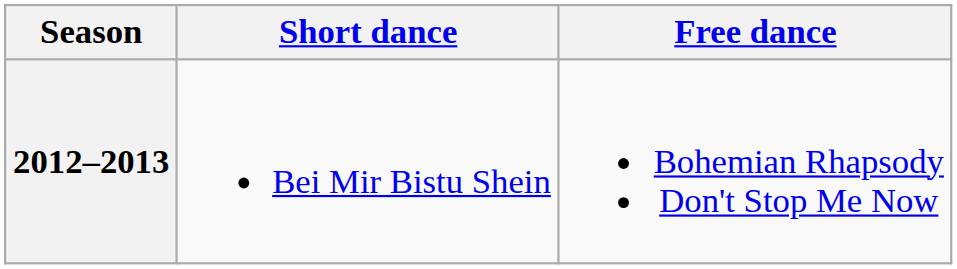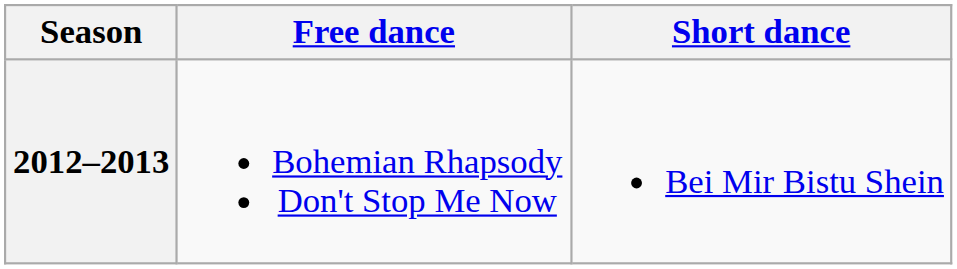 <table class=wikitable style=text-align:center>
 <tr>
 <th>Season</th>
+<th><a href='#'>Free dance</a></th>
 <th><a href='#'>Short dance</a></th>
-<th><a href='#'>Free dance</a></th>
 </tr>
 <tr>
 <th>2012–2013 <br> </th>
+<td><br><ul><li><a href='#'>Bohemian Rhapsody</a> <br></li><li><a href='#'>Don't Stop Me Now</a> <br></li></ul></td>
 <td><br><ul><li><a href='#'>Bei Mir Bistu Shein</a></li></ul></td>
-<td><br><ul><li><a href='#'>Bohemian Rhapsody</a> <br></li><li><a href='#'>Don't Stop Me Now</a> <br></li></ul></td>
 </tr>
 </table>
